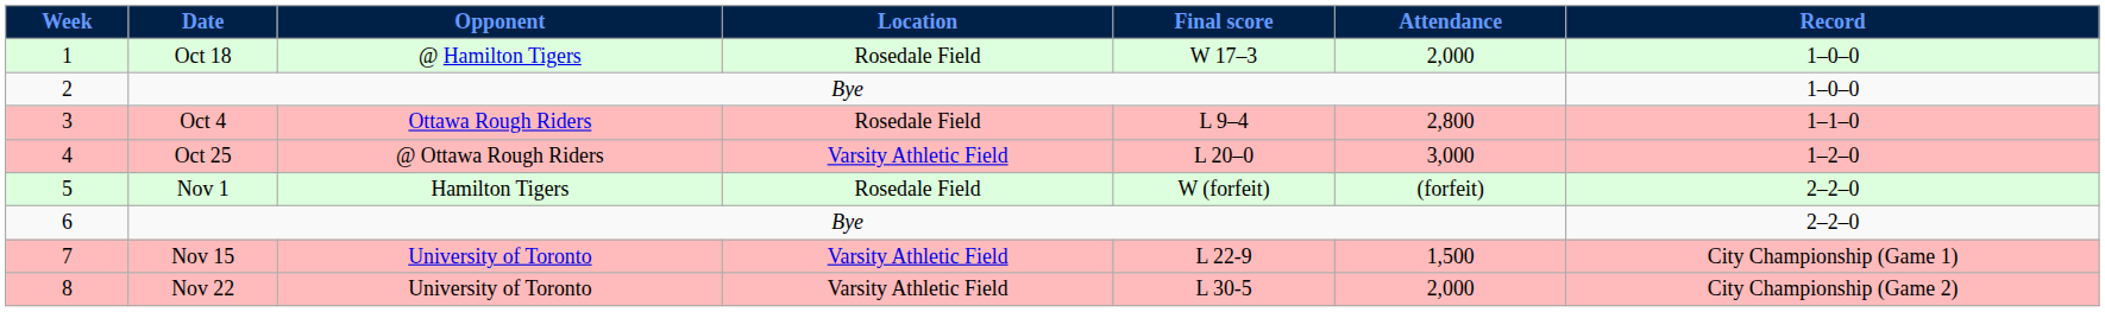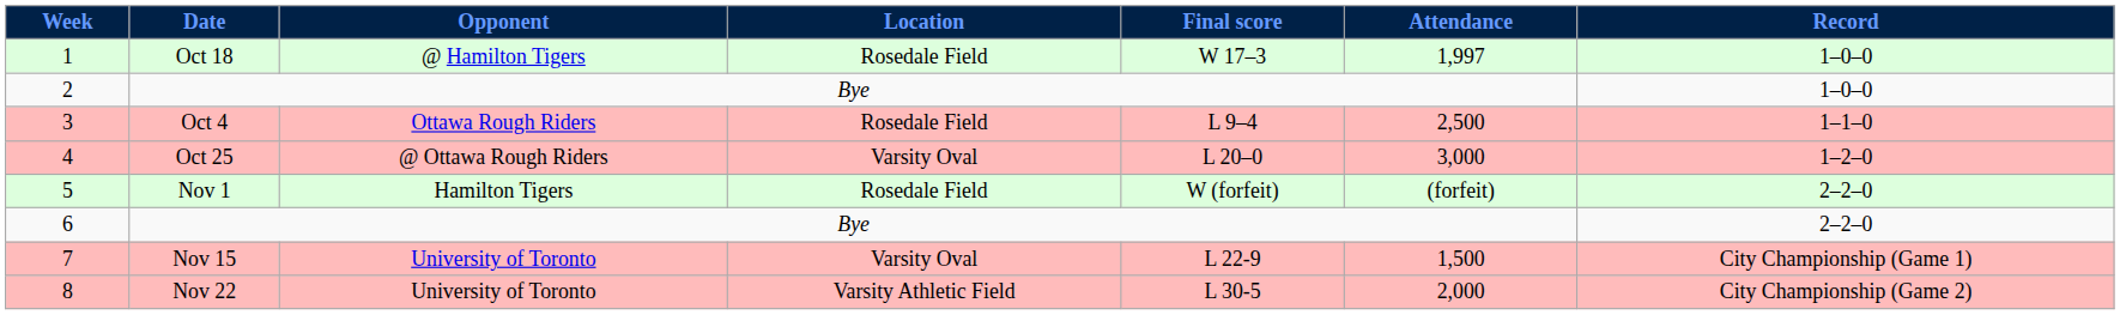 <table class="wikitable" width="80%">
 <tr align="center"  style="background:#002147;color:#6699FF;">
 <td><strong>Week</strong></td>
 <td><strong>Date</strong></td>
 <td><strong>Opponent</strong></td>
 <td><strong>Location</strong></td>
 <td><strong>Final score</strong></td>
 <td><strong>Attendance</strong></td>
 <td><strong>Record</strong></td>
 </tr>
 <tr align="center" bgcolor="#ddffdd">
 <td>1</td>
 <td>Oct 18</td>
 <td>@ <a href='#'>Hamilton Tigers</a></td>
 <td>Rosedale Field</td>
 <td>W 17–3</td>
-<td>2,000</td>
+<td>1,997</td>
 <td>1–0–0</td>
 </tr>
 <tr align="center">
 <td>2</td>
 <td colspan="5"><em>Bye</em></td>
 <td>1–0–0</td>
 </tr>
 <tr align="center" bgcolor="#ffbbbb">
 <td>3</td>
 <td>Oct 4</td>
 <td><a href='#'>Ottawa Rough Riders</a></td>
 <td>Rosedale Field</td>
 <td>L 9–4</td>
-<td>2,800</td>
+<td>2,500</td>
 <td>1–1–0</td>
 </tr>
 <tr align="center" bgcolor="#ffbbbb">
 <td>4</td>
 <td>Oct 25</td>
 <td>@ Ottawa Rough Riders</td>
-<td><a href='#'>Varsity Athletic Field</a></td>
+<td>Varsity Oval</td>
 <td>L 20–0</td>
 <td>3,000</td>
 <td>1–2–0</td>
 </tr>
 <tr align="center" bgcolor="#ddffdd">
 <td>5</td>
 <td>Nov 1</td>
 <td>Hamilton Tigers</td>
 <td>Rosedale Field</td>
 <td>W (forfeit)</td>
 <td>(forfeit)</td>
 <td>2–2–0</td>
 </tr>
 <tr align="center">
 <td>6</td>
 <td colspan="5"><em>Bye</em></td>
 <td>2–2–0</td>
 </tr>
 <tr align="center" bgcolor="#ffbbbb">
 <td>7</td>
 <td>Nov 15</td>
 <td><a href='#'>University of Toronto</a></td>
-<td><a href='#'>Varsity Athletic Field</a></td>
+<td>Varsity Oval</td>
 <td>L 22-9</td>
 <td>1,500</td>
 <td>City Championship (Game 1)</td>
 </tr>
 <tr align="center" bgcolor="#ffbbbb">
 <td>8</td>
 <td>Nov 22</td>
 <td>University of Toronto</td>
 <td>Varsity Athletic Field</td>
 <td>L 30-5</td>
 <td>2,000</td>
 <td>City Championship (Game 2)</td>
 </tr>
 </table>
